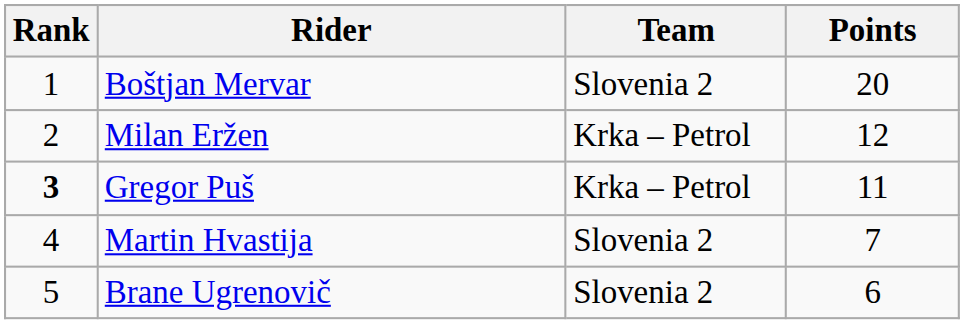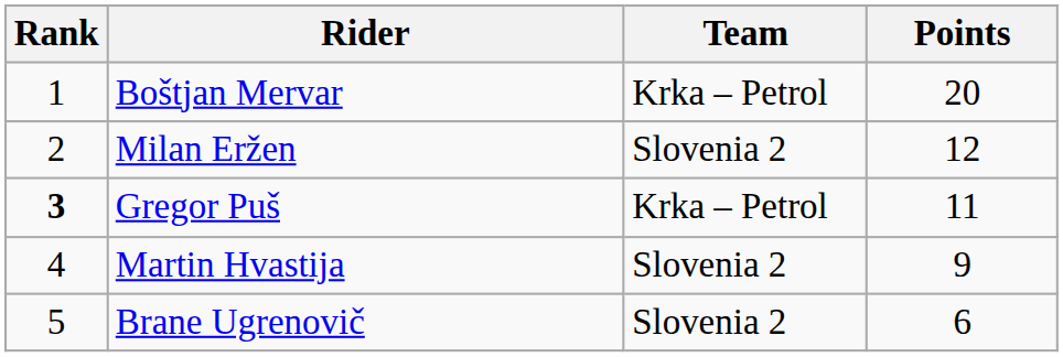 <table class="wikitable">
 <tr>
 <th>Rank</th>
 <th>Rider</th>
 <th>Team</th>
 <th>Points</th>
 </tr>
 <tr>
 <td align=center>1</td>
 <td width=220> <a href='#'>Boštjan Mervar</a> </td>
-<td width=100>Slovenia 2</td>
+<td>Krka – Petrol</td>
 <td align=center width=76>20</td>
 </tr>
 <tr>
 <td align=center>2</td>
 <td> <a href='#'>Milan Eržen</a></td>
-<td>Krka – Petrol</td>
+<td width=100>Slovenia 2</td>
 <td align=center>12</td>
 </tr>
 <tr>
 <td align=center><strong>3</strong></td>
 <td> <a href='#'>Gregor Puš</a></td>
 <td>Krka – Petrol</td>
 <td align=center>11</td>
 </tr>
 <tr>
 <td align=center>4</td>
 <td> <a href='#'>Martin Hvastija</a></td>
 <td>Slovenia 2</td>
-<td align=center>7</td>
+<td align=center>9</td>
 </tr>
 <tr>
 <td align=center>5</td>
 <td> <a href='#'>Brane Ugrenovič</a></td>
 <td>Slovenia 2</td>
 <td align=center>6</td>
 </tr>
 </table>
